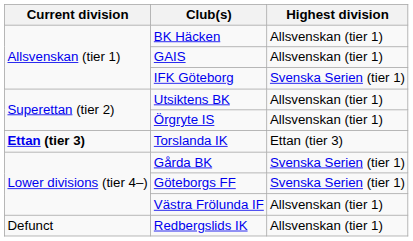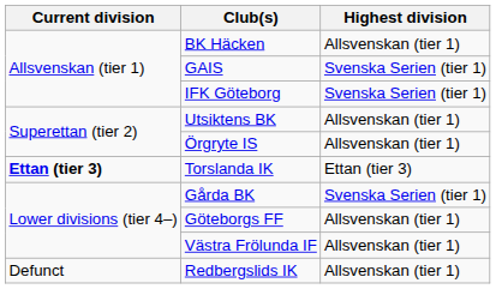 <table class="wikitable">
 <tr>
 <th>Current division</th>
 <th>Club(s)</th>
 <th>Highest division</th>
 </tr>
 <tr>
 <td rowspan="3"><a href='#'>Allsvenskan</a> (tier 1)</td>
 <td><a href='#'>BK Häcken</a></td>
 <td>Allsvenskan (tier 1)</td>
 </tr>
 <tr>
 <td><a href='#'>GAIS</a></td>
-<td>Allsvenskan (tier 1)</td>
+<td><a href='#'>Svenska Serien</a> (tier 1)</td>
 </tr>
 <tr>
 <td><a href='#'>IFK Göteborg</a></td>
 <td><a href='#'>Svenska Serien</a> (tier 1)</td>
 </tr>
 <tr>
 <td rowspan="2"><a href='#'>Superettan</a> (tier 2)</td>
 <td><a href='#'>Utsiktens BK</a></td>
 <td>Allsvenskan (tier 1)</td>
 </tr>
 <tr>
 <td><a href='#'>Örgryte IS</a></td>
 <td>Allsvenskan (tier 1)</td>
 </tr>
 <tr>
 <td><strong><a href='#'>Ettan</a> (tier 3)</strong></td>
 <td><a href='#'>Torslanda IK</a></td>
 <td>Ettan (tier 3)</td>
 </tr>
 <tr>
 <td rowspan="3"><a href='#'>Lower divisions</a> (tier 4–)</td>
 <td><a href='#'>Gårda BK</a></td>
 <td><a href='#'>Svenska Serien</a> (tier 1)</td>
 </tr>
 <tr>
 <td><a href='#'>Göteborgs FF</a></td>
-<td><a href='#'>Svenska Serien</a> (tier 1)</td>
+<td>Allsvenskan (tier 1)</td>
 </tr>
 <tr>
 <td><a href='#'>Västra Frölunda IF</a></td>
 <td>Allsvenskan (tier 1)</td>
 </tr>
 <tr>
 <td>Defunct</td>
 <td><a href='#'>Redbergslids IK</a></td>
 <td>Allsvenskan (tier 1)</td>
 </tr>
 </table>
